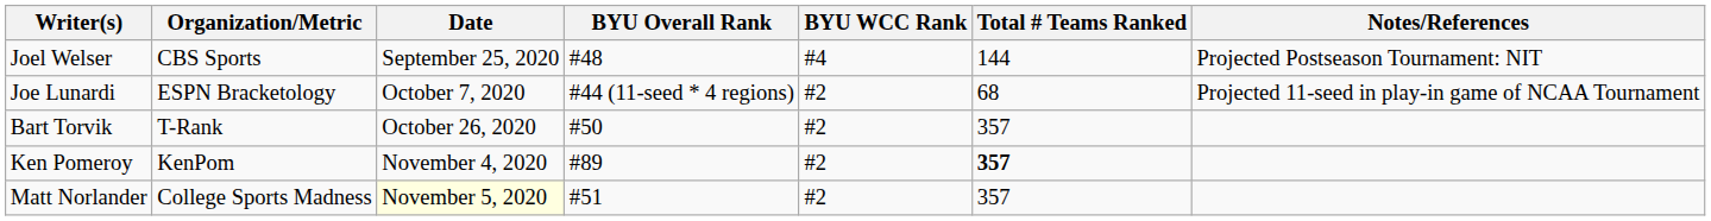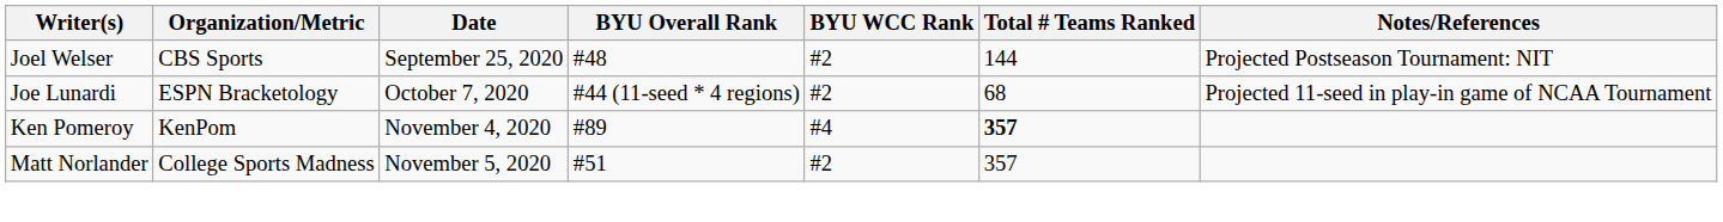 <table class="wikitable sortable">
 <tr>
 <th>Writer(s)</th>
 <th>Organization/Metric</th>
 <th>Date</th>
 <th>BYU Overall Rank</th>
 <th>BYU WCC Rank</th>
 <th>Total # Teams Ranked</th>
 <th>Notes/References</th>
 </tr>
 <tr>
 <td>Joel Welser</td>
 <td>CBS Sports</td>
 <td>September 25, 2020</td>
 <td>#48</td>
-<td>#4</td>
+<td>#2</td>
 <td>144</td>
 <td>Projected Postseason Tournament: NIT</td>
 </tr>
 <tr>
 <td>Joe Lunardi</td>
 <td>ESPN Bracketology</td>
 <td>October 7, 2020</td>
 <td>#44 (11-seed * 4 regions)</td>
 <td>#2</td>
 <td>68</td>
 <td>Projected 11-seed in play-in game of NCAA Tournament</td>
 </tr>
 <tr>
-<td>Bart Torvik</td>
-<td>T-Rank</td>
-<td>October 26, 2020</td>
-<td>#50</td>
-<td>#2</td>
-<td>357</td>
-<td></td>
-</tr>
-<tr>
 <td>Ken Pomeroy</td>
 <td>KenPom</td>
 <td>November 4, 2020</td>
 <td>#89</td>
-<td>#2</td>
+<td>#4</td>
 <td><strong>357</strong></td>
 <td></td>
 </tr>
 <tr>
 <td>Matt Norlander</td>
 <td>College Sports Madness</td>
-<td style="background: lightyellow;">November 5, 2020</td>
+<td>November 5, 2020</td>
 <td>#51</td>
 <td>#2</td>
 <td>357</td>
 <td></td>
 </tr>
 </table>
